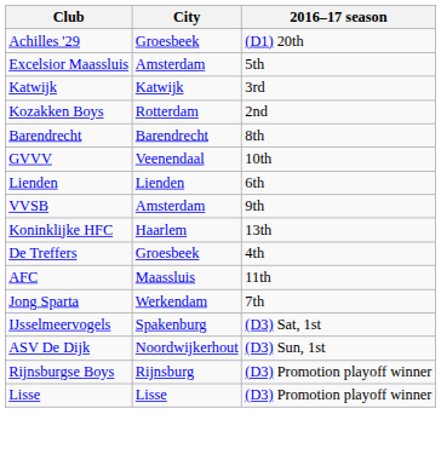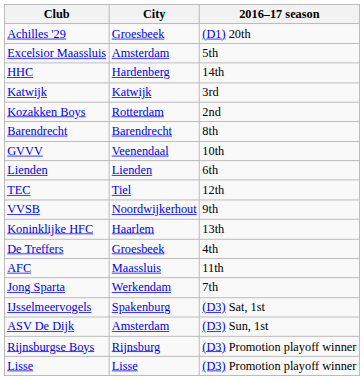 <table class="wikitable">
 <tr>
 <th>Club</th>
 <th>City</th>
 <th>2016–17 season</th>
 </tr>
 <tr>
 <td><a href='#'>Achilles '29</a></td>
 <td><a href='#'>Groesbeek</a></td>
 <td><a href='#'>(D1)</a> 20th</td>
 </tr>
 <tr>
 <td><a href='#'>Excelsior Maassluis</a></td>
 <td><a href='#'>Amsterdam</a></td>
 <td>5th</td>
+</tr>
+<tr>
+<td><a href='#'>HHC</a></td>
+<td><a href='#'>Hardenberg</a></td>
+<td>14th</td>
 </tr>
 <tr>
 <td><a href='#'>Katwijk</a></td>
 <td><a href='#'>Katwijk</a></td>
 <td>3rd</td>
 </tr>
 <tr>
 <td><a href='#'>Kozakken Boys</a></td>
 <td><a href='#'>Rotterdam</a></td>
 <td>2nd</td>
 </tr>
 <tr>
 <td><a href='#'>Barendrecht</a></td>
 <td><a href='#'>Barendrecht</a></td>
 <td>8th</td>
 </tr>
 <tr>
 <td><a href='#'>GVVV</a></td>
 <td><a href='#'>Veenendaal</a></td>
 <td>10th</td>
 </tr>
 <tr>
 <td><a href='#'>Lienden</a></td>
 <td><a href='#'>Lienden</a></td>
 <td>6th</td>
 </tr>
 <tr>
+<td><a href='#'>TEC</a></td>
+<td><a href='#'>Tiel</a></td>
+<td>12th</td>
+</tr>
+<tr>
 <td><a href='#'>VVSB</a></td>
-<td><a href='#'>Amsterdam</a></td>
+<td><a href='#'>Noordwijkerhout</a></td>
 <td>9th</td>
 </tr>
 <tr>
 <td><a href='#'>Koninklijke HFC</a></td>
 <td><a href='#'>Haarlem</a></td>
 <td>13th</td>
 </tr>
 <tr>
 <td><a href='#'>De Treffers</a></td>
 <td><a href='#'>Groesbeek</a></td>
 <td>4th</td>
 </tr>
 <tr>
 <td><a href='#'>AFC</a></td>
 <td><a href='#'>Maassluis</a></td>
 <td>11th</td>
 </tr>
 <tr>
 <td><a href='#'>Jong Sparta</a></td>
 <td><a href='#'>Werkendam</a></td>
 <td>7th</td>
 </tr>
 <tr>
 <td><a href='#'>IJsselmeervogels</a></td>
 <td><a href='#'>Spakenburg</a></td>
 <td><a href='#'>(D3)</a> Sat, 1st</td>
 </tr>
 <tr>
 <td><a href='#'>ASV De Dijk</a></td>
-<td><a href='#'>Noordwijkerhout</a></td>
+<td><a href='#'>Amsterdam</a></td>
 <td><a href='#'>(D3)</a> Sun, 1st</td>
 </tr>
 <tr>
 <td><a href='#'>Rijnsburgse Boys</a></td>
 <td><a href='#'>Rijnsburg</a></td>
 <td><a href='#'>(D3)</a> Promotion playoff winner</td>
 </tr>
 <tr>
 <td><a href='#'>Lisse</a></td>
 <td><a href='#'>Lisse</a></td>
 <td><a href='#'>(D3)</a> Promotion playoff winner</td>
 </tr>
 </table>
